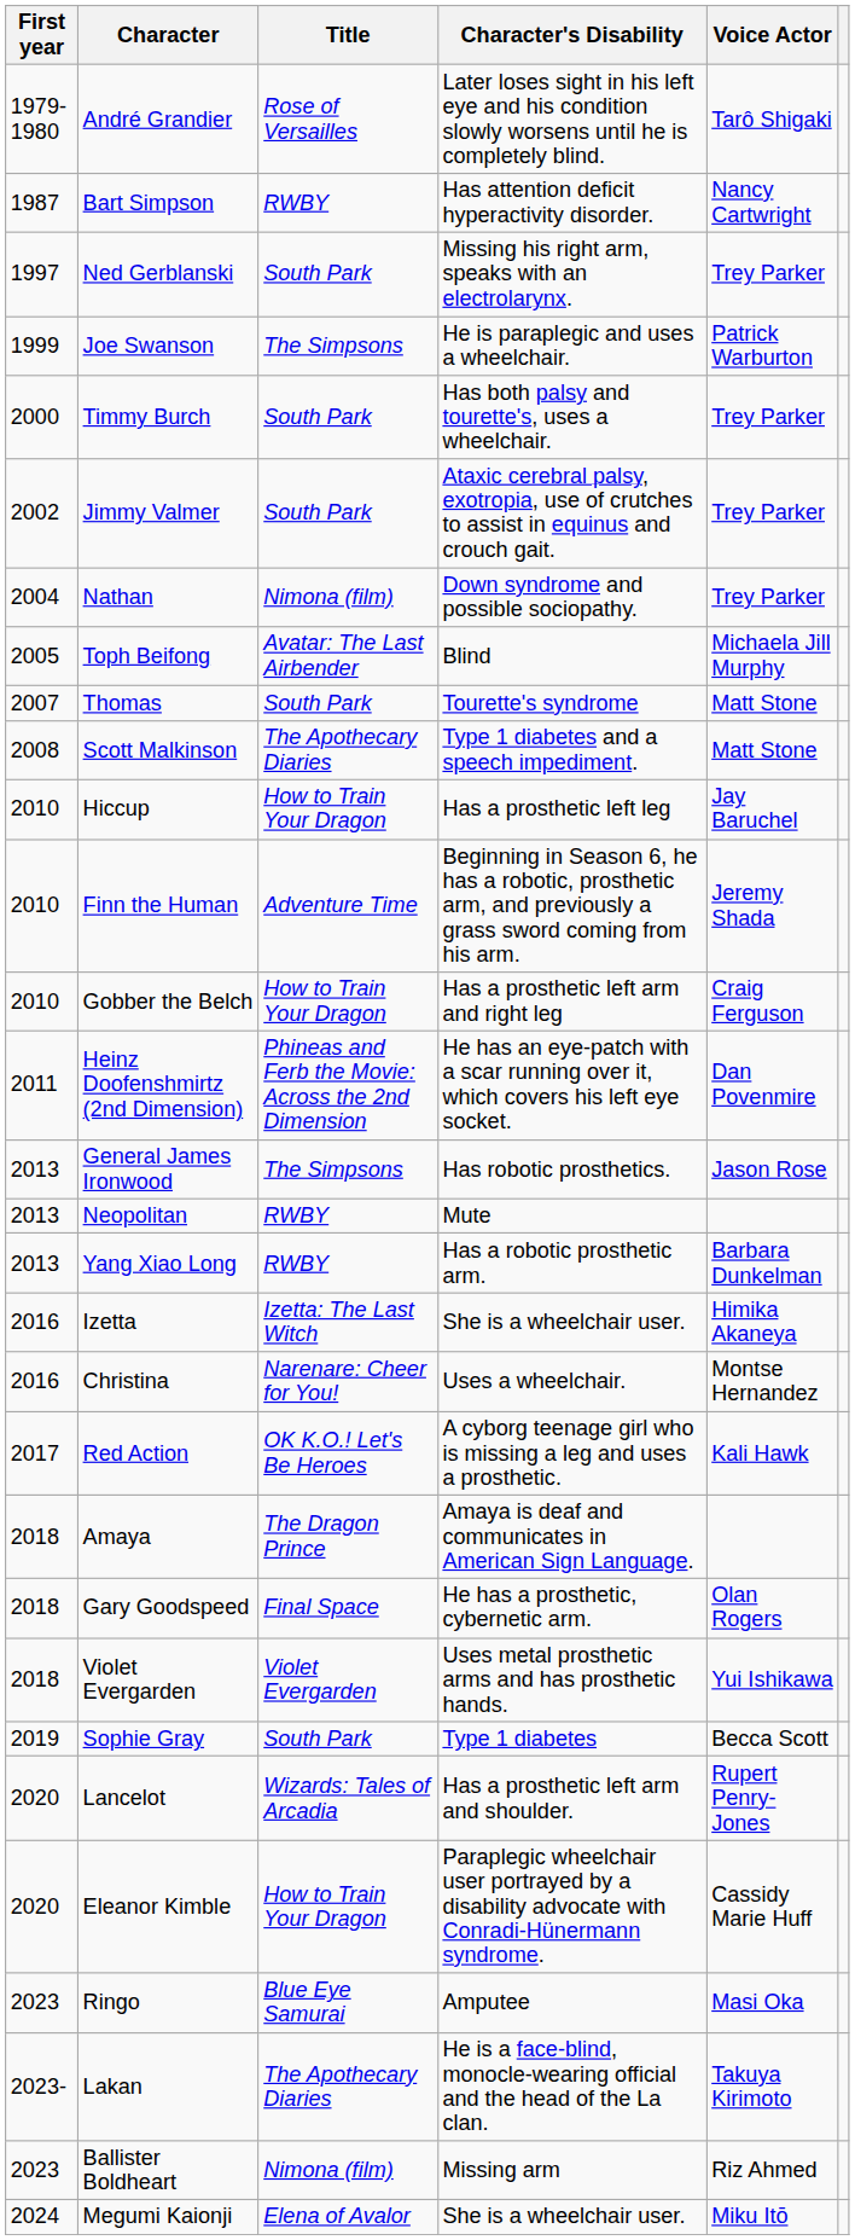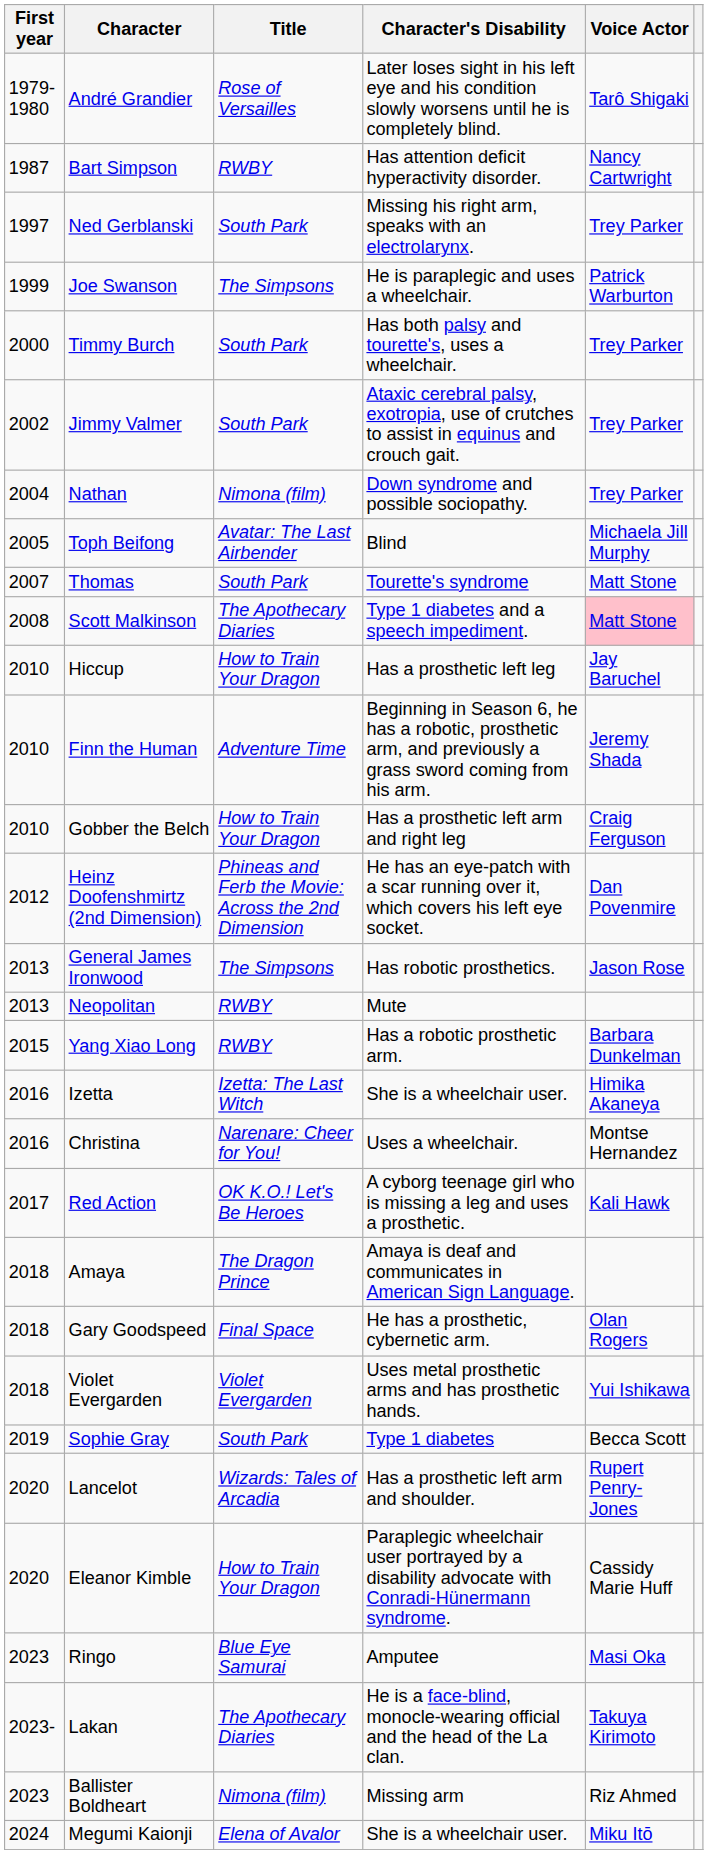 <table class="wikitable sortable" width="70%">
 <tr>
 <th>First year</th>
 <th>Character</th>
 <th>Title</th>
 <th>Character's Disability</th>
 <th>Voice Actor</th>
 <th></th>
 </tr>
 <tr>
 <td>1979-1980</td>
 <td><a href='#'>André Grandier</a></td>
 <td><em><a href='#'>Rose of Versailles</a></em></td>
 <td>Later loses sight in his left eye and his condition slowly worsens until he is completely blind.</td>
 <td><a href='#'>Tarô Shigaki</a></td>
 <td></td>
 </tr>
 <tr>
 <td>1987</td>
 <td><a href='#'>Bart Simpson</a></td>
 <td><em><a href='#'>RWBY</a></em></td>
 <td>Has attention deficit hyperactivity disorder.</td>
 <td><a href='#'>Nancy Cartwright</a></td>
 <td></td>
 </tr>
 <tr>
 <td>1997</td>
 <td><a href='#'>Ned Gerblanski</a></td>
 <td><em><a href='#'>South Park</a></em></td>
 <td>Missing his right arm, speaks with an <a href='#'>electrolarynx</a>.</td>
 <td><a href='#'>Trey Parker</a></td>
 <td></td>
 </tr>
 <tr>
 <td>1999</td>
 <td><a href='#'>Joe Swanson</a></td>
 <td><em><a href='#'>The Simpsons</a></em></td>
 <td>He is paraplegic and uses a wheelchair.</td>
 <td><a href='#'>Patrick Warburton</a></td>
 <td></td>
 </tr>
 <tr>
 <td>2000</td>
 <td><a href='#'>Timmy Burch</a></td>
 <td><em><a href='#'>South Park</a></em></td>
 <td>Has both <a href='#'>palsy</a> and <a href='#'>tourette's</a>, uses a wheelchair.</td>
 <td><a href='#'>Trey Parker</a></td>
 <td></td>
 </tr>
 <tr>
 <td>2002</td>
 <td><a href='#'>Jimmy Valmer</a></td>
 <td><em><a href='#'>South Park</a></em></td>
 <td><a href='#'>Ataxic cerebral palsy</a>, <a href='#'>exotropia</a>, use of crutches to assist in <a href='#'>equinus</a> and crouch gait.</td>
 <td><a href='#'>Trey Parker</a></td>
 <td></td>
 </tr>
 <tr>
 <td>2004</td>
 <td><a href='#'>Nathan</a></td>
 <td><em><a href='#'>Nimona (film)</a></em></td>
 <td><a href='#'>Down syndrome</a> and possible sociopathy.</td>
 <td><a href='#'>Trey Parker</a></td>
 <td></td>
 </tr>
 <tr>
 <td>2005</td>
 <td><a href='#'>Toph Beifong</a></td>
 <td><em><a href='#'>Avatar: The Last Airbender</a></em></td>
 <td>Blind</td>
 <td><a href='#'>Michaela Jill Murphy</a></td>
 <td></td>
 </tr>
 <tr>
 <td>2007</td>
 <td><a href='#'>Thomas</a></td>
 <td><em><a href='#'>South Park</a></em></td>
 <td><a href='#'>Tourette's syndrome</a></td>
 <td><a href='#'>Matt Stone</a></td>
 <td></td>
 </tr>
 <tr>
 <td>2008</td>
 <td><a href='#'>Scott Malkinson</a></td>
 <td><em><a href='#'>The Apothecary Diaries</a></em></td>
 <td><a href='#'>Type 1 diabetes</a> and a <a href='#'>speech impediment</a>.</td>
-<td><a href='#'>Matt Stone</a></td>
+<td style="background: pink;"><a href='#'>Matt Stone</a></td>
 <td></td>
 </tr>
 <tr>
 <td>2010</td>
 <td>Hiccup</td>
 <td><em><a href='#'>How to Train Your Dragon</a></em></td>
 <td>Has a prosthetic left leg</td>
 <td><a href='#'>Jay Baruchel</a></td>
 <td></td>
 </tr>
 <tr>
 <td>2010</td>
 <td><a href='#'>Finn the Human</a></td>
 <td><em><a href='#'>Adventure Time</a></em></td>
 <td>Beginning in Season 6, he has a robotic, prosthetic arm, and previously a grass sword coming from his arm.</td>
 <td><a href='#'>Jeremy Shada</a></td>
 <td></td>
 </tr>
 <tr>
 <td>2010</td>
 <td>Gobber the Belch</td>
 <td><em><a href='#'>How to Train Your Dragon</a></em></td>
 <td>Has a prosthetic left arm and right leg</td>
 <td><a href='#'>Craig Ferguson</a></td>
 <td></td>
 </tr>
 <tr>
-<td>2011</td>
+<td>2012</td>
 <td><a href='#'>Heinz Doofenshmirtz (2nd Dimension)</a></td>
 <td><em><a href='#'>Phineas and Ferb the Movie: Across the 2nd Dimension</a></em></td>
 <td>He has an eye-patch with a scar running over it, which covers his left eye socket.</td>
 <td><a href='#'>Dan Povenmire</a></td>
 <td></td>
 </tr>
 <tr>
 <td>2013</td>
 <td><a href='#'>General James Ironwood</a></td>
 <td><em><a href='#'>The Simpsons</a></em></td>
 <td>Has robotic prosthetics.</td>
 <td><a href='#'>Jason Rose</a></td>
 <td></td>
 </tr>
 <tr>
 <td>2013</td>
 <td><a href='#'>Neopolitan</a></td>
 <td><em><a href='#'>RWBY</a></em></td>
 <td Mutism>Mute</td>
 <td></td>
 <td></td>
 </tr>
 <tr>
-<td>2013</td>
+<td>2015</td>
 <td><a href='#'>Yang Xiao Long</a></td>
 <td><em><a href='#'>RWBY</a></em></td>
 <td>Has a robotic prosthetic arm.</td>
 <td><a href='#'>Barbara Dunkelman</a></td>
 <td></td>
 </tr>
 <tr>
 <td>2016</td>
 <td>Izetta</td>
 <td><em><a href='#'>Izetta: The Last Witch</a></em></td>
 <td>She is a wheelchair user.</td>
 <td><a href='#'>Himika Akaneya</a></td>
 <td></td>
 </tr>
 <tr>
 <td>2016</td>
 <td>Christina</td>
 <td><em><a href='#'>Narenare: Cheer for You!</a></em></td>
 <td>Uses a wheelchair.</td>
 <td>Montse Hernandez</td>
 <td></td>
 </tr>
 <tr>
 <td>2017</td>
 <td><a href='#'>Red Action</a></td>
 <td><em><a href='#'>OK K.O.! Let's Be Heroes</a></em></td>
 <td>A cyborg teenage girl who is missing a leg and uses a prosthetic.</td>
 <td><a href='#'>Kali Hawk</a></td>
 <td></td>
 </tr>
 <tr>
 <td>2018</td>
 <td>Amaya</td>
 <td><em><a href='#'>The Dragon Prince</a></em></td>
 <td>Amaya is deaf and communicates in <a href='#'>American Sign Language</a>.</td>
 <td></td>
 <td></td>
 </tr>
 <tr>
 <td>2018</td>
 <td>Gary Goodspeed</td>
 <td><em><a href='#'>Final Space</a></em></td>
 <td>He has a prosthetic, cybernetic arm.</td>
 <td><a href='#'>Olan Rogers</a></td>
 <td></td>
 </tr>
 <tr>
 <td>2018</td>
 <td>Violet Evergarden</td>
 <td><em><a href='#'>Violet Evergarden</a></em></td>
 <td>Uses metal prosthetic arms and has prosthetic hands.</td>
 <td><a href='#'>Yui Ishikawa</a></td>
 <td></td>
 </tr>
 <tr>
 <td>2019</td>
 <td><a href='#'>Sophie Gray</a></td>
 <td><em><a href='#'>South Park</a></em></td>
 <td><a href='#'>Type 1 diabetes</a></td>
 <td>Becca Scott</td>
 <td></td>
 </tr>
 <tr>
 <td>2020</td>
 <td>Lancelot</td>
 <td><em><a href='#'>Wizards: Tales of Arcadia</a></em></td>
 <td>Has a prosthetic left arm and shoulder.</td>
 <td><a href='#'>Rupert Penry-Jones</a></td>
 <td></td>
 </tr>
 <tr>
 <td>2020</td>
 <td>Eleanor Kimble</td>
 <td><em><a href='#'>How to Train Your Dragon</a></em></td>
 <td>Paraplegic wheelchair user portrayed by a disability advocate with <a href='#'>Conradi-Hünermann syndrome</a>.</td>
 <td>Cassidy Marie Huff</td>
 <td></td>
 </tr>
 <tr>
 <td>2023</td>
 <td>Ringo</td>
 <td><em><a href='#'>Blue Eye Samurai</a></em></td>
 <td>Amputee</td>
 <td><a href='#'>Masi Oka</a></td>
 <td></td>
 </tr>
 <tr>
 <td>2023-</td>
 <td>Lakan</td>
 <td><em><a href='#'>The Apothecary Diaries</a></em></td>
 <td>He is a <a href='#'>face-blind</a>, monocle-wearing official and the head of the La clan.</td>
 <td><a href='#'>Takuya Kirimoto</a></td>
 <td></td>
 </tr>
 <tr>
 <td>2023</td>
 <td>Ballister Boldheart</td>
 <td><em><a href='#'>Nimona (film)</a></em></td>
 <td>Missing arm</td>
 <td>Riz Ahmed</td>
 <td></td>
 </tr>
 <tr>
 <td>2024</td>
 <td>Megumi Kaionji</td>
 <td><em><a href='#'>Elena of Avalor</a></em></td>
 <td>She is a wheelchair user.</td>
 <td><a href='#'>Miku Itō</a></td>
 <td></td>
 </tr>
 <tr>
 </tr>
 </table>
